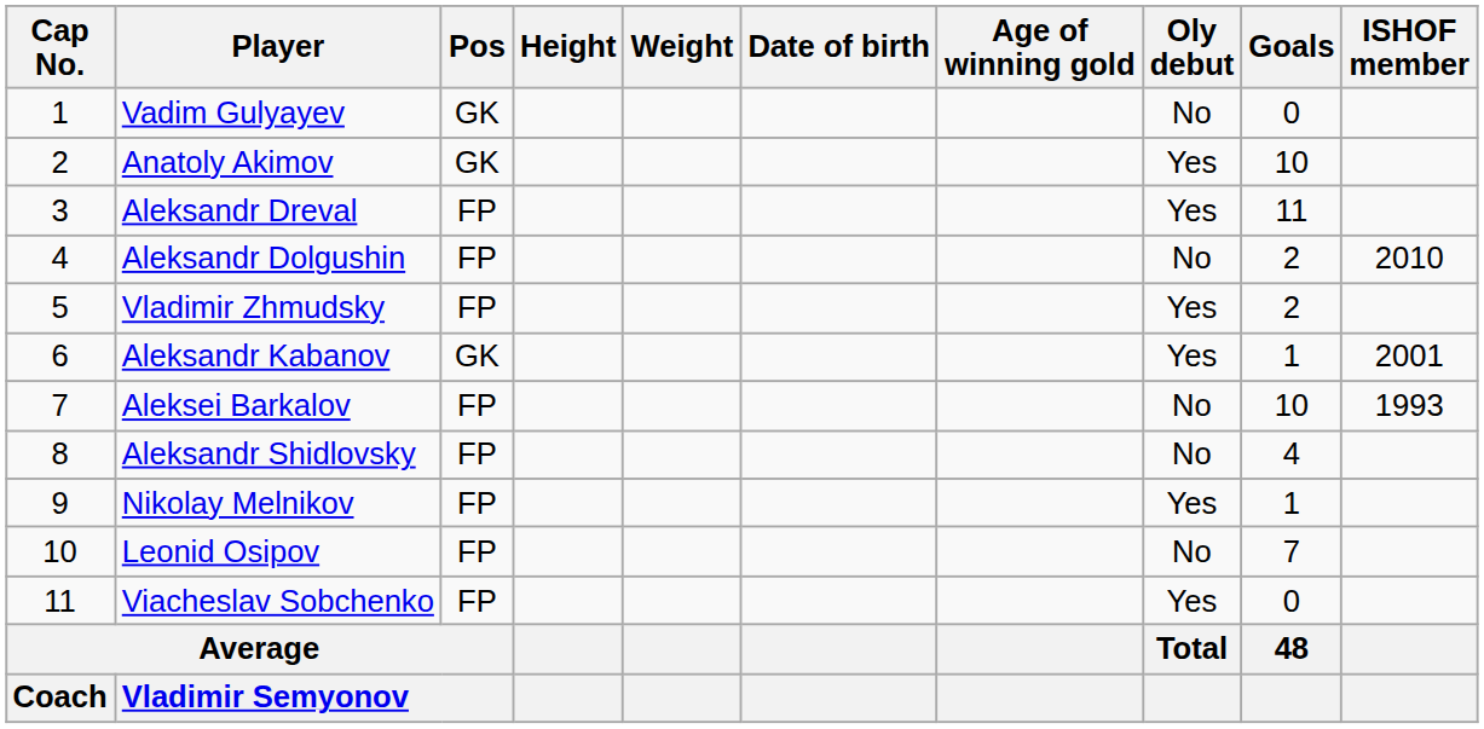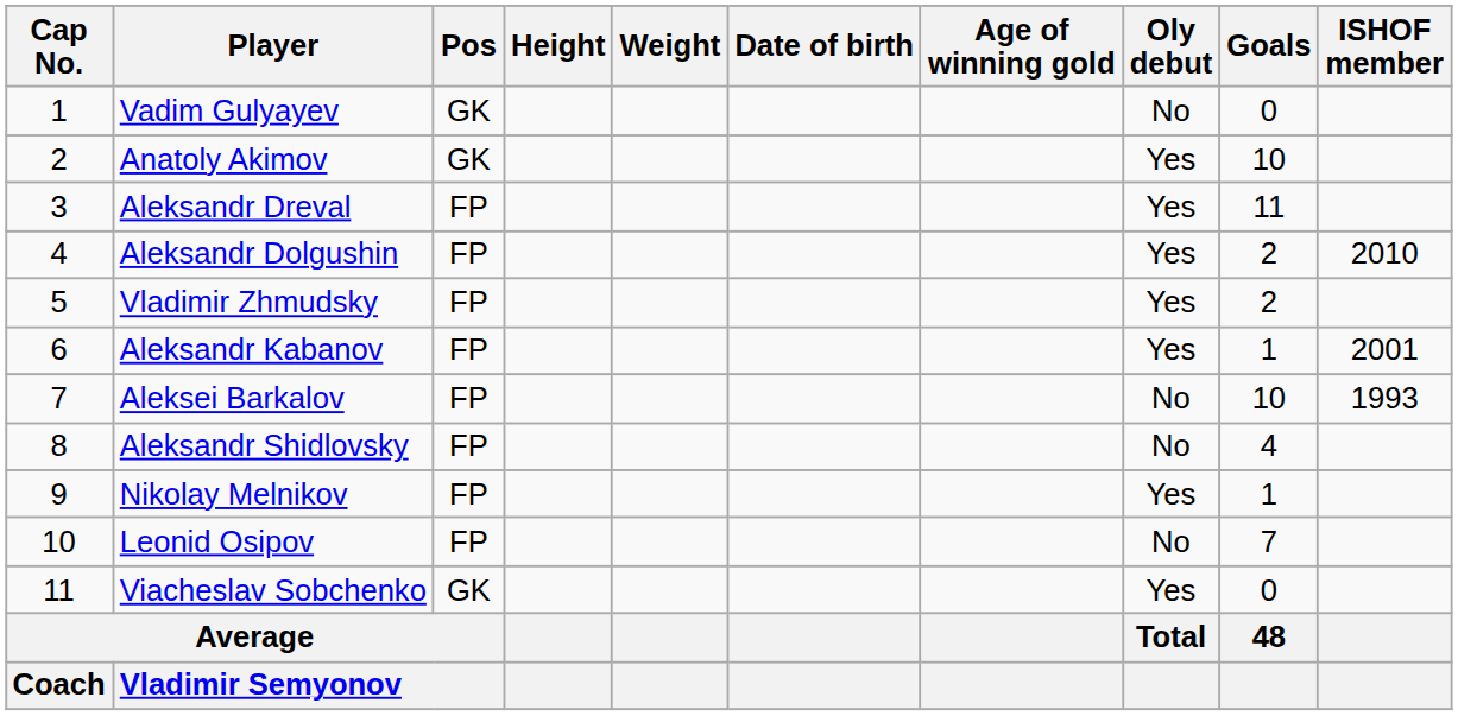 <table class="wikitable sortable" style="text-align: center; font-size: 85%; margin-left: 1em;">
 <tr>
 <th>Cap<br>No.</th>
 <th>Player</th>
 <th>Pos</th>
 <th>Height</th>
 <th>Weight</th>
 <th>Date of birth</th>
 <th>Age of<br>winning gold</th>
 <th>Oly<br>debut</th>
 <th>Goals</th>
 <th>ISHOF<br>member</th>
 </tr>
 <tr>
 <td>1</td>
 <td style="text-align: left;" data-sort-value="Gulyayev, Vadim"><a href='#'>Vadim Gulyayev</a></td>
 <td>GK</td>
 <td style="text-align: left;"></td>
 <td style="text-align: right;"></td>
 <td style="text-align: right;"></td>
 <td style="text-align: left;"></td>
 <td>No</td>
 <td>0</td>
 <td></td>
 </tr>
 <tr>
 <td>2</td>
 <td style="text-align: left;" data-sort-value="Akimov, Anatoly"><a href='#'>Anatoly Akimov</a></td>
 <td>GK</td>
 <td style="text-align: left;"></td>
 <td style="text-align: right;"></td>
 <td style="text-align: right;"></td>
 <td style="text-align: left;"></td>
 <td>Yes</td>
 <td>10</td>
 <td></td>
 </tr>
 <tr>
 <td>3</td>
 <td style="text-align: left;" data-sort-value="Dreval, Aleksandr"><a href='#'>Aleksandr Dreval</a></td>
 <td>FP</td>
 <td style="text-align: left;"></td>
 <td style="text-align: right;"></td>
 <td style="text-align: right;"></td>
 <td style="text-align: left;"></td>
 <td>Yes</td>
 <td>11</td>
 <td></td>
 </tr>
 <tr>
 <td>4</td>
 <td style="text-align: left;" data-sort-value="Dolgushin, Aleksandr"><a href='#'>Aleksandr Dolgushin</a></td>
 <td>FP</td>
 <td style="text-align: left;"></td>
 <td style="text-align: right;"></td>
 <td style="text-align: right;"></td>
 <td style="text-align: left;"></td>
-<td>No</td>
+<td>Yes</td>
 <td>2</td>
 <td>2010</td>
 </tr>
 <tr>
 <td>5</td>
 <td style="text-align: left;" data-sort-value="Zhmudsky, Vladimir"><a href='#'>Vladimir Zhmudsky</a></td>
 <td>FP</td>
 <td style="text-align: left;"></td>
 <td style="text-align: right;"></td>
 <td style="text-align: right;"></td>
 <td style="text-align: left;"></td>
 <td>Yes</td>
 <td>2</td>
 <td></td>
 </tr>
 <tr>
 <td>6</td>
 <td style="text-align: left;" data-sort-value="Kabanov, Aleksandr"><a href='#'>Aleksandr Kabanov</a></td>
-<td>GK</td>
+<td>FP</td>
 <td style="text-align: left;"></td>
 <td style="text-align: right;"></td>
 <td style="text-align: right;"></td>
 <td style="text-align: left;"></td>
 <td>Yes</td>
 <td>1</td>
 <td>2001</td>
 </tr>
 <tr>
 <td>7</td>
 <td style="text-align: left;" data-sort-value="Barkalov, Aleksei"><a href='#'>Aleksei Barkalov</a></td>
 <td>FP</td>
 <td style="text-align: left;"></td>
 <td style="text-align: right;"></td>
 <td style="text-align: right;"></td>
 <td style="text-align: left;"></td>
 <td>No</td>
 <td>10</td>
 <td>1993</td>
 </tr>
 <tr>
 <td>8</td>
 <td style="text-align: left;" data-sort-value="Shidlovsky, Aleksandr"><a href='#'>Aleksandr Shidlovsky</a></td>
 <td>FP</td>
 <td style="text-align: left;"></td>
 <td style="text-align: right;"></td>
 <td style="text-align: right;"></td>
 <td style="text-align: left;"></td>
 <td>No</td>
 <td>4</td>
 <td></td>
 </tr>
 <tr>
 <td>9</td>
 <td style="text-align: left;" data-sort-value="Melnikov, Nikolay"><a href='#'>Nikolay Melnikov</a></td>
 <td>FP</td>
 <td style="text-align: left;"></td>
 <td style="text-align: right;"></td>
 <td style="text-align: right;"></td>
 <td style="text-align: left;"></td>
 <td>Yes</td>
 <td>1</td>
 <td></td>
 </tr>
 <tr>
 <td>10</td>
 <td style="text-align: left;" data-sort-value="Osipov, Leonid"><a href='#'>Leonid Osipov</a></td>
 <td>FP</td>
 <td style="text-align: left;"></td>
 <td style="text-align: right;"></td>
 <td style="text-align: right;"></td>
 <td style="text-align: left;"></td>
 <td>No</td>
 <td>7</td>
 <td></td>
 </tr>
 <tr>
 <td>11</td>
 <td style="text-align: left;" data-sort-value="Sobchenko, Viacheslav"><a href='#'>Viacheslav Sobchenko</a></td>
-<td>FP</td>
+<td>GK</td>
 <td style="text-align: left;"></td>
 <td style="text-align: right;"></td>
 <td style="text-align: right;"></td>
 <td style="text-align: left;"></td>
 <td>Yes</td>
 <td>0</td>
 <td></td>
 </tr>
 <tr>
 <th colspan="3">Average</th>
 <th style="text-align: left;"></th>
 <th style="text-align: right;"></th>
 <th style="text-align: right;"></th>
 <th style="text-align: left;"></th>
 <th>Total</th>
 <th>48</th>
 <th></th>
 </tr>
 <tr>
 <th>Coach</th>
 <th colspan="2" style="text-align: left;"><a href='#'>Vladimir Semyonov</a></th>
 <th></th>
 <th></th>
 <th style="text-align: right;"></th>
 <th style="text-align: left;"></th>
 <th></th>
 <th></th>
 <th></th>
 </tr>
 </table>
